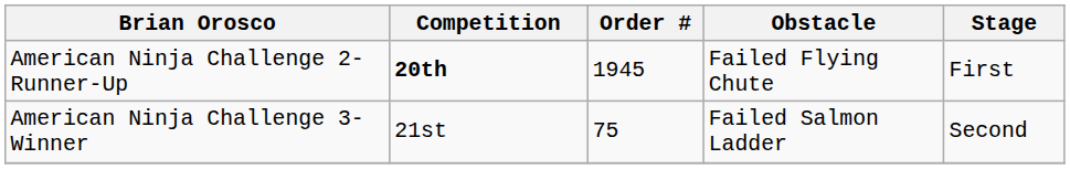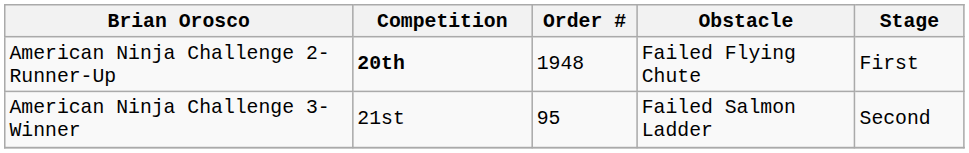 <table class="wikitable" width=50%>
 <tr>
 <th scope="col" width="300px">Brian Orosco</th>
 <th scope="col" width="125px">Competition</th>
 <th scope="col" width="75px">Order #</th>
 <th scope="col" width="175px">Obstacle</th>
 <th scope="col" width="75px">Stage</th>
 </tr>
 <tr>
 <td>American Ninja Challenge 2-Runner-Up</td>
 <td><strong>20th</strong></td>
-<td>1945</td>
+<td>1948</td>
 <td>Failed Flying Chute</td>
 <td>First</td>
 </tr>
 <tr>
 <td>American Ninja Challenge 3-Winner</td>
 <td>21st</td>
-<td>75</td>
+<td>95</td>
 <td>Failed Salmon Ladder</td>
 <td>Second</td>
 </tr>
 <tr>
 </tr>
 </table>
